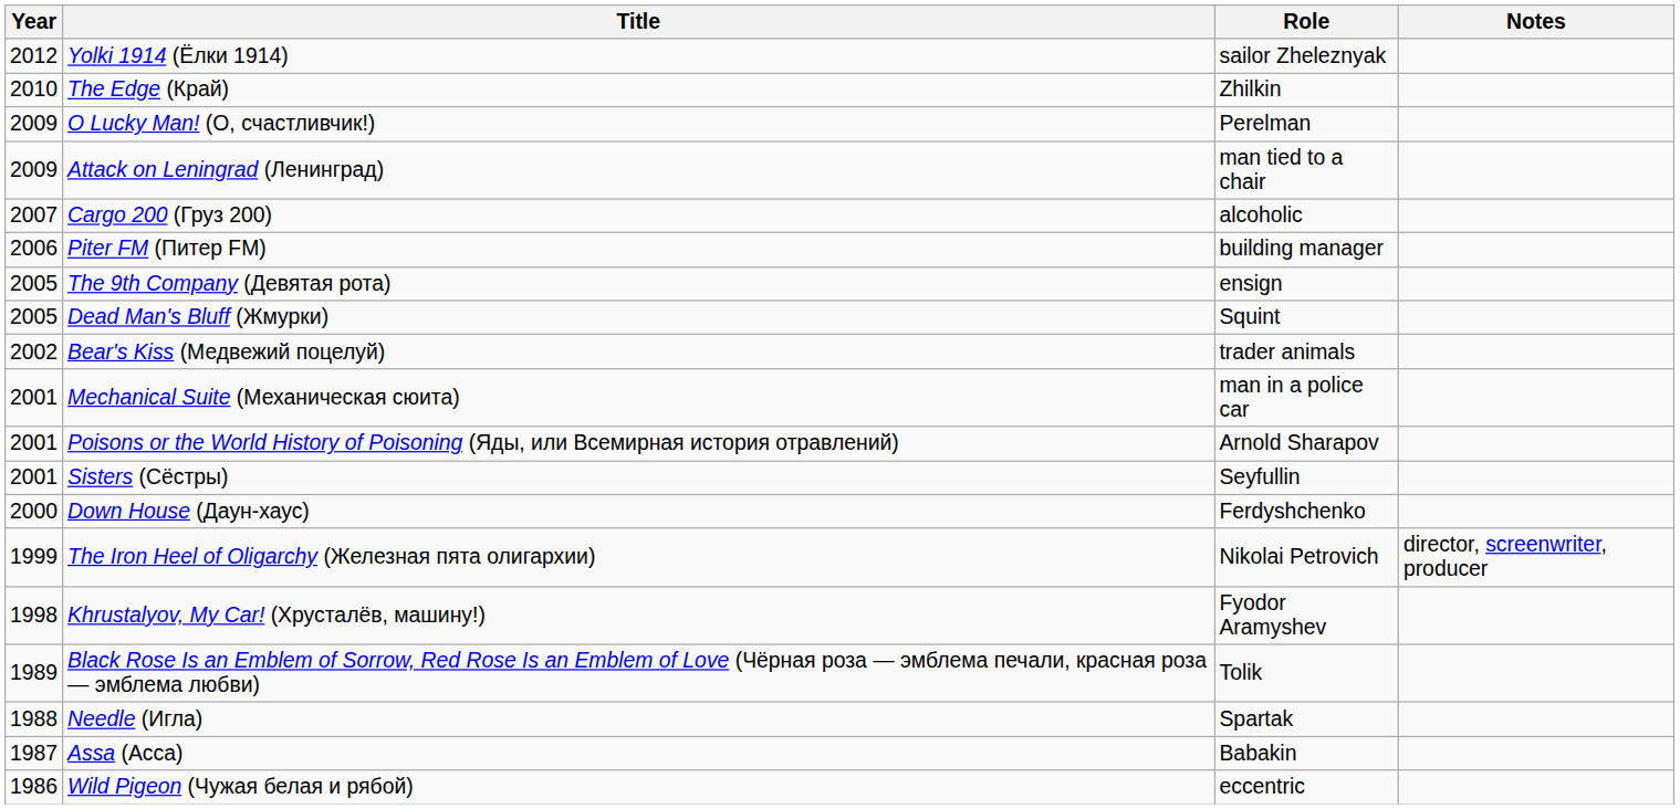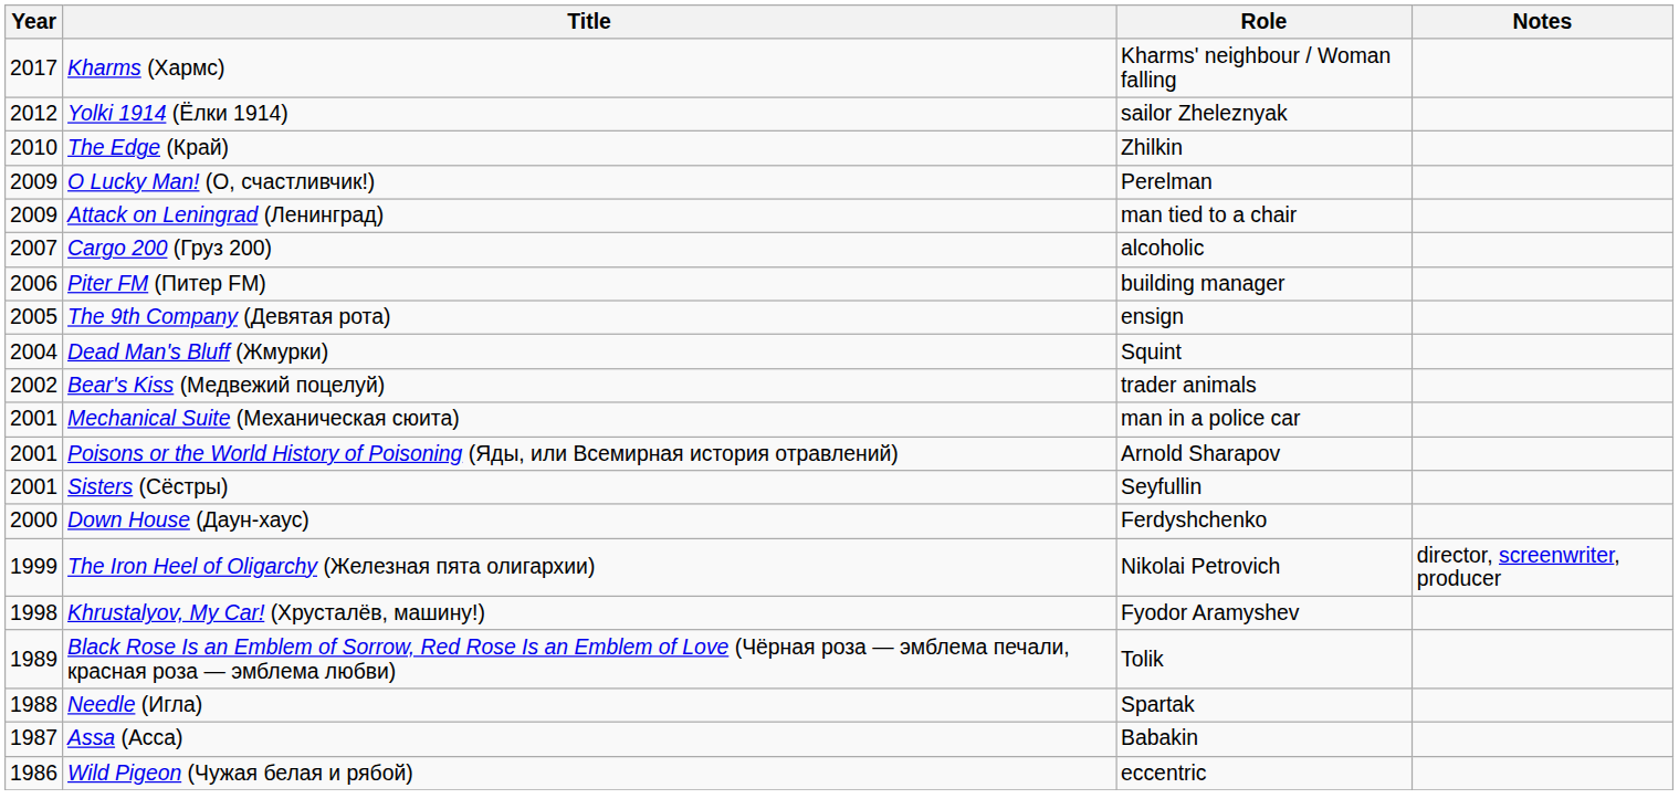 <table class="wikitable sortable">
 <tr>
 <th>Year</th>
 <th>Title</th>
 <th>Role</th>
 <th class="unsortable">Notes</th>
+</tr>
+<tr>
+<td>2017</td>
+<td><em><a href='#'>Kharms</a></em> (Хармс)</td>
+<td>Kharms' neighbour / Woman falling</td>
+<td></td>
 </tr>
 <tr>
 <td>2012</td>
 <td><em><a href='#'>Yolki 1914</a></em> (Ёлки 1914)</td>
 <td>sailor Zheleznyak</td>
 <td></td>
 </tr>
 <tr>
 <td>2010</td>
 <td><em><a href='#'>The Edge</a></em> (Край)</td>
 <td>Zhilkin</td>
 <td></td>
 </tr>
 <tr>
 <td>2009</td>
 <td><em><a href='#'>O Lucky Man!</a></em> (О, счастливчик!)</td>
 <td>Perelman</td>
 <td></td>
 </tr>
 <tr>
 <td>2009</td>
 <td><em><a href='#'>Attack on Leningrad</a></em> (Ленинград)</td>
 <td>man tied to a chair</td>
 <td></td>
 </tr>
 <tr>
 <td>2007</td>
 <td><em><a href='#'>Cargo 200</a></em> (Груз 200)</td>
 <td>alcoholic</td>
 <td></td>
 </tr>
 <tr>
 <td>2006</td>
 <td><em><a href='#'>Piter FM</a></em> (Питер FM)</td>
 <td>building manager</td>
 <td></td>
 </tr>
 <tr>
 <td>2005</td>
 <td><em><a href='#'>The 9th Company</a></em> (Девятая рота)</td>
 <td>ensign</td>
 <td></td>
 </tr>
 <tr>
-<td>2005</td>
+<td>2004</td>
 <td><em><a href='#'>Dead Man's Bluff</a></em> (Жмурки)</td>
 <td>Squint</td>
 <td></td>
 </tr>
 <tr>
 <td>2002</td>
 <td><em><a href='#'>Bear's Kiss</a></em> (Медвежий поцелуй)</td>
 <td>trader animals</td>
 <td></td>
 </tr>
 <tr>
 <td>2001</td>
 <td><em><a href='#'>Mechanical Suite</a></em> (Механическая сюита)</td>
 <td>man in a police car</td>
 </tr>
 <tr>
 <td>2001</td>
 <td><em><a href='#'>Poisons or the World History of Poisoning</a></em> (Яды, или Всемирная история отравлений)</td>
 <td>Arnold Sharapov</td>
 <td></td>
 </tr>
 <tr>
 <td>2001</td>
 <td><em><a href='#'>Sisters</a></em> (Сёстры)</td>
 <td>Seyfullin</td>
 <td></td>
 </tr>
 <tr>
 <td>2000</td>
 <td><em><a href='#'>Down House</a></em> (Даун-хаус)</td>
 <td>Ferdyshchenko</td>
 <td></td>
 </tr>
 <tr>
 <td>1999</td>
 <td><em><a href='#'>The Iron Heel of Oligarchy</a></em> (Железная пята олигархии)</td>
 <td>Nikolai Petrovich</td>
 <td>director, <a href='#'>screenwriter</a>, producer</td>
 </tr>
 <tr>
 <td>1998</td>
 <td><em><a href='#'>Khrustalyov, My Car!</a></em> (Хрусталёв, машину!)</td>
 <td>Fyodor Aramyshev</td>
 <td></td>
 </tr>
 <tr>
 <td>1989</td>
 <td><em><a href='#'>Black Rose Is an Emblem of Sorrow, Red Rose Is an Emblem of Love</a></em> (Чёрная роза — эмблема печали, красная роза — эмблема любви)</td>
 <td>Tolik</td>
 <td></td>
 </tr>
 <tr>
 <td>1988</td>
 <td><em><a href='#'>Needle</a></em> (Игла)</td>
 <td>Spartak</td>
 <td></td>
 </tr>
 <tr>
 <td>1987</td>
 <td><em><a href='#'>Assa</a></em> (Асса)</td>
 <td>Babakin</td>
 <td></td>
 </tr>
 <tr>
 <td>1986</td>
 <td><em><a href='#'>Wild Pigeon</a></em> (Чужая белая и рябой)</td>
 <td>eccentric</td>
 <td></td>
 </tr>
 </table>
